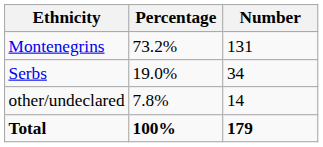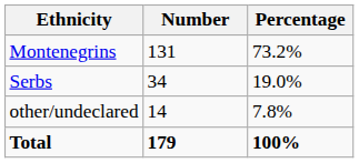 <table class="wikitable">
 <tr>
 <th width="100px">Ethnicity</th>
+<th width="80px">Number</th>
 <th width="80px">Percentage</th>
-<th width="80px">Number</th>
 </tr>
 <tr>
 <td><a href='#'>Montenegrins</a></td>
+<td>131</td>
 <td>73.2%</td>
-<td>131</td>
 </tr>
 <tr>
 <td><a href='#'>Serbs</a></td>
+<td>34</td>
 <td>19.0%</td>
-<td>34</td>
 </tr>
 <tr>
 <td>other/undeclared</td>
+<td>14</td>
 <td>7.8%</td>
-<td>14</td>
 </tr>
 <tr>
 <td><strong>Total</strong></td>
+<td><strong>179</strong></td>
 <td><strong>100%</strong></td>
-<td><strong>179</strong></td>
 </tr>
 </table>
